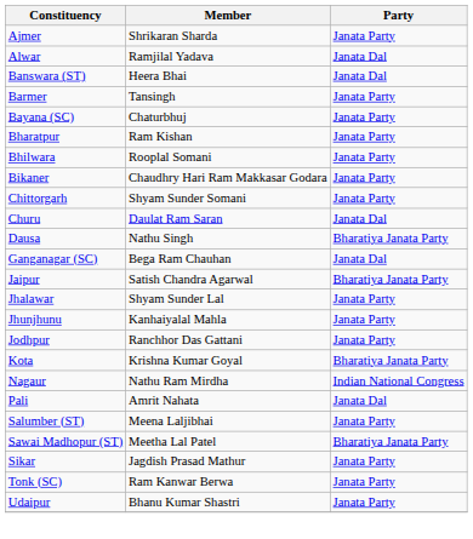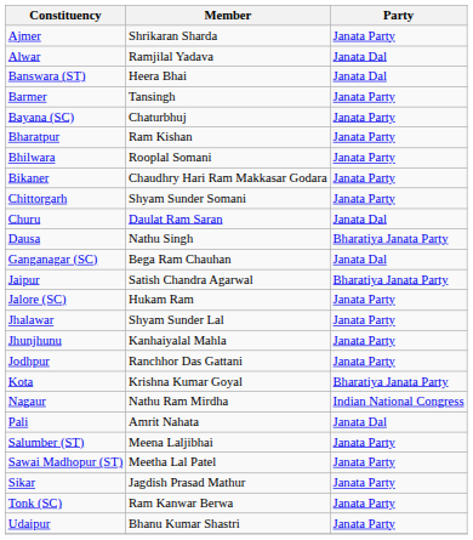 <table class="wikitable sortable">
 <tr>
 <th>Constituency</th>
 <th>Member</th>
 <th>Party</th>
 </tr>
 <tr>
 <td><a href='#'>Ajmer</a></td>
 <td>Shrikaran Sharda</td>
 <td><a href='#'>Janata Party</a></td>
 </tr>
 <tr>
 <td><a href='#'>Alwar</a></td>
 <td>Ramjilal Yadava</td>
 <td><a href='#'>Janata Dal</a></td>
 </tr>
 <tr>
 <td><a href='#'>Banswara (ST)</a></td>
 <td>Heera Bhai</td>
 <td><a href='#'>Janata Dal</a></td>
 </tr>
 <tr>
 <td><a href='#'>Barmer</a></td>
 <td>Tansingh</td>
 <td><a href='#'>Janata Party</a></td>
 </tr>
 <tr>
 <td><a href='#'>Bayana (SC)</a></td>
 <td>Chaturbhuj</td>
 <td><a href='#'>Janata Party</a></td>
 </tr>
 <tr>
 <td><a href='#'>Bharatpur</a></td>
 <td>Ram Kishan</td>
 <td><a href='#'>Janata Party</a></td>
 </tr>
 <tr>
 <td><a href='#'>Bhilwara</a></td>
 <td>Rooplal Somani</td>
 <td><a href='#'>Janata Party</a></td>
 </tr>
 <tr>
 <td><a href='#'>Bikaner</a></td>
 <td>Chaudhry Hari Ram Makkasar Godara</td>
 <td><a href='#'>Janata Party</a></td>
 </tr>
 <tr>
 <td><a href='#'>Chittorgarh</a></td>
 <td>Shyam Sunder Somani</td>
 <td><a href='#'>Janata Party</a></td>
 </tr>
 <tr>
 <td><a href='#'>Churu</a></td>
 <td><a href='#'>Daulat Ram Saran</a></td>
 <td><a href='#'>Janata Dal</a></td>
 </tr>
 <tr>
 <td><a href='#'>Dausa</a></td>
 <td>Nathu Singh</td>
 <td><a href='#'>Bharatiya Janata Party</a></td>
 </tr>
 <tr>
 <td><a href='#'>Ganganagar (SC)</a></td>
 <td>Bega Ram Chauhan</td>
 <td><a href='#'>Janata Dal</a></td>
 </tr>
 <tr>
 <td><a href='#'>Jaipur</a></td>
 <td>Satish Chandra Agarwal</td>
 <td><a href='#'>Bharatiya Janata Party</a></td>
 </tr>
 <tr>
+<td><a href='#'>Jalore (SC)</a></td>
+<td>Hukam Ram</td>
+<td><a href='#'>Janata Party</a></td>
+</tr>
+<tr>
 <td><a href='#'>Jhalawar</a></td>
 <td>Shyam Sunder Lal</td>
 <td><a href='#'>Janata Party</a></td>
 </tr>
 <tr>
 <td><a href='#'>Jhunjhunu</a></td>
 <td>Kanhaiyalal Mahla</td>
 <td><a href='#'>Janata Party</a></td>
 </tr>
 <tr>
 <td><a href='#'>Jodhpur</a></td>
 <td>Ranchhor Das Gattani</td>
 <td><a href='#'>Janata Party</a></td>
 </tr>
 <tr>
 <td><a href='#'>Kota</a></td>
 <td>Krishna Kumar Goyal</td>
 <td><a href='#'>Bharatiya Janata Party</a></td>
 </tr>
 <tr>
 <td><a href='#'>Nagaur</a></td>
 <td>Nathu Ram Mirdha</td>
 <td><a href='#'>Indian National Congress</a></td>
 </tr>
 <tr>
 <td><a href='#'>Pali</a></td>
 <td>Amrit Nahata</td>
 <td><a href='#'>Janata Dal</a></td>
 </tr>
 <tr>
 <td><a href='#'>Salumber (ST)</a></td>
 <td>Meena Laljibhai</td>
 <td><a href='#'>Janata Party</a></td>
 </tr>
 <tr>
 <td><a href='#'>Sawai Madhopur (ST)</a></td>
 <td>Meetha Lal Patel</td>
-<td><a href='#'>Bharatiya Janata Party</a></td>
+<td><a href='#'>Janata Party</a></td>
 </tr>
 <tr>
 <td><a href='#'>Sikar</a></td>
 <td>Jagdish Prasad Mathur</td>
 <td><a href='#'>Janata Party</a></td>
 </tr>
 <tr>
 <td><a href='#'>Tonk (SC)</a></td>
 <td>Ram Kanwar Berwa</td>
 <td><a href='#'>Janata Party</a></td>
 </tr>
 <tr>
 <td><a href='#'>Udaipur</a></td>
 <td>Bhanu Kumar Shastri</td>
 <td><a href='#'>Janata Party</a></td>
 </tr>
 <tr>
 </tr>
 </table>
